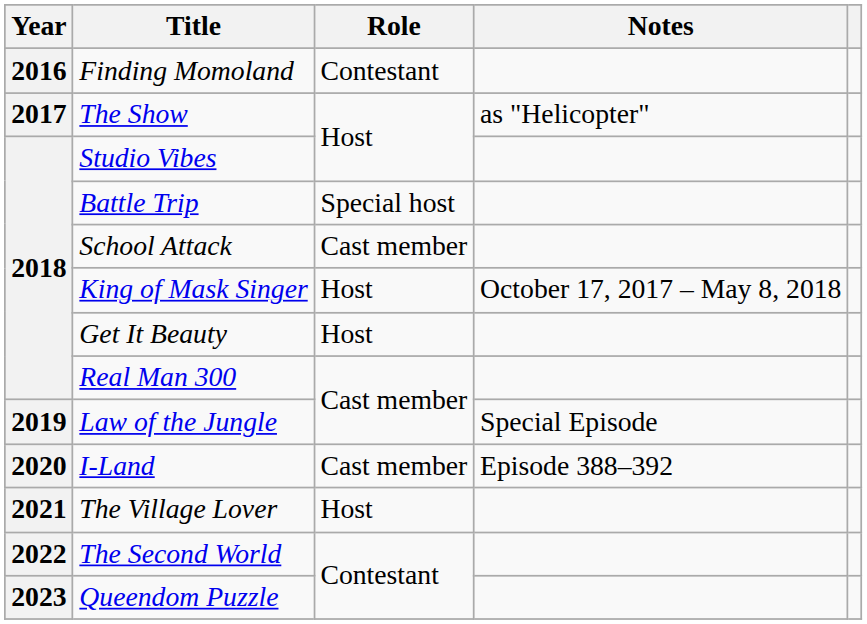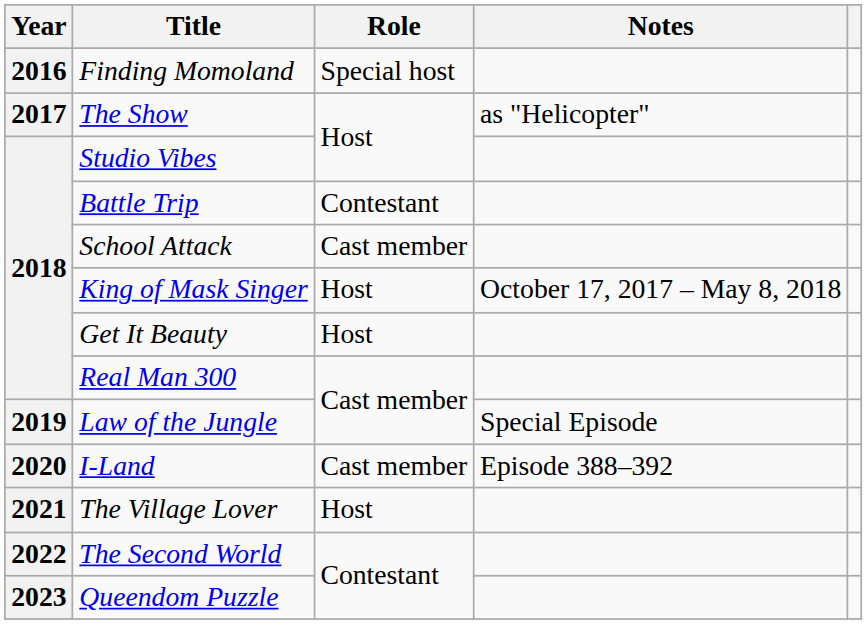 <table class="wikitable plainrowheaders sortable">
 <tr>
 <th scope="col">Year</th>
 <th scope="col">Title</th>
 <th scope="col">Role</th>
 <th scope="col">Notes</th>
 <th scope="col" class="unsortable"></th>
 </tr>
 <tr>
 <th scope="row">2016</th>
 <td><em>Finding Momoland</em></td>
-<td>Contestant</td>
+<td>Special host</td>
 <td></td>
 <td style="text-align:center"></td>
 </tr>
 <tr>
 <th scope="row">2017</th>
 <td><em><a href='#'>The Show</a></em></td>
 <td rowspan="2">Host</td>
 <td>as "Helicopter"</td>
 <td style="text-align:center"></td>
 </tr>
 <tr>
 <th scope="row" rowspan="6">2018</th>
 <td><em><a href='#'>Studio Vibes</a></em></td>
 <td></td>
 <td style="text-align:center"></td>
 </tr>
 <tr>
 <td><em><a href='#'>Battle Trip</a></em></td>
-<td>Special host</td>
+<td>Contestant</td>
 <td></td>
 <td style="text-align:center"></td>
 </tr>
 <tr>
 <td><em>School Attack</em></td>
 <td>Cast member</td>
 <td></td>
 <td style="text-align:center"></td>
 </tr>
 <tr>
 <td><em><a href='#'>King of Mask Singer</a></em></td>
 <td>Host</td>
 <td>October 17, 2017 – May 8, 2018</td>
 <td style="text-align:center"></td>
 </tr>
 <tr>
 <td><em>Get It Beauty</em></td>
 <td>Host</td>
 <td></td>
 <td style="text-align:center"></td>
 </tr>
 <tr>
 <td><em><a href='#'>Real Man 300</a></em></td>
 <td rowspan="2">Cast member</td>
 <td></td>
 <td style="text-align:center"></td>
 </tr>
 <tr>
 <th scope="row">2019</th>
 <td><em><a href='#'>Law of the Jungle</a></em></td>
 <td>Special Episode</td>
 <td style="text-align:center"></td>
 </tr>
 <tr>
 <th scope="row">2020</th>
 <td><em><a href='#'>I-Land</a></em></td>
 <td>Cast member</td>
 <td>Episode 388–392</td>
 <td style="text-align:center"></td>
 </tr>
 <tr>
 <th scope="row">2021</th>
 <td><em>The Village Lover</em></td>
 <td>Host</td>
 <td></td>
 <td style="text-align:center"></td>
 </tr>
 <tr>
 <th scope="row">2022</th>
 <td><em><a href='#'>The Second World</a></em></td>
 <td rowspan="2">Contestant</td>
 <td></td>
 <td style="text-align:center"></td>
 </tr>
 <tr>
 <th scope="row">2023</th>
 <td><em><a href='#'>Queendom Puzzle</a></em></td>
 <td></td>
 <td style="text-align:center"></td>
 </tr>
 </table>
